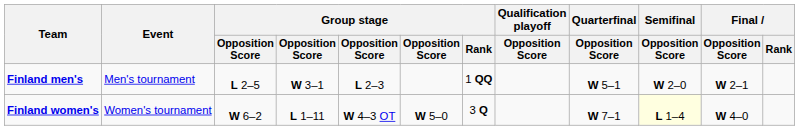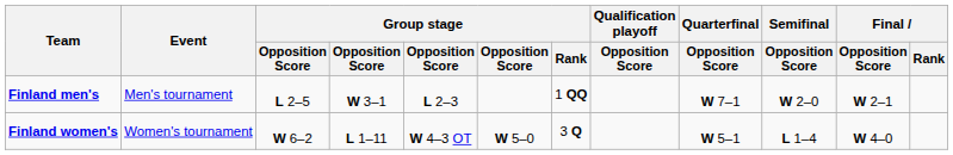 <table class="wikitable" style="font-size:90%">
 <tr>
 <th rowspan=2>Team</th>
 <th rowspan=2>Event</th>
 <th colspan=5>Group stage</th>
 <th>Qualification<br>playoff</th>
 <th>Quarterfinal</th>
 <th>Semifinal</th>
 <th colspan=2>Final / </th>
 </tr>
 <tr style="font-size:95%">
 <th>Opposition<br>Score</th>
 <th>Opposition<br>Score</th>
 <th>Opposition<br>Score</th>
 <th>Opposition<br>Score</th>
 <th>Rank</th>
 <th>Opposition<br>Score</th>
 <th>Opposition<br>Score</th>
 <th>Opposition<br>Score</th>
 <th>Opposition<br>Score</th>
 <th>Rank</th>
 </tr>
 <tr align=center>
 <td align=left><strong><a href='#'>Finland men's</a></strong></td>
 <td align=left><a href='#'>Men's tournament</a></td>
 <td><br><strong>L</strong> 2–5</td>
 <td><br><strong>W</strong> 3–1</td>
 <td><br><strong>L</strong> 2–3</td>
 <td></td>
 <td>1 <strong>QQ</strong></td>
 <td></td>
-<td><br><strong>W</strong> 5–1</td>
+<td><br><strong>W</strong> 7–1</td>
 <td><br><strong>W</strong> 2–0</td>
 <td><br><strong>W</strong> 2–1</td>
 <td></td>
 </tr>
 <tr align=center>
 <td align=left><strong><a href='#'>Finland women's</a></strong></td>
 <td align=left><a href='#'>Women's tournament</a></td>
 <td><br><strong>W</strong> 6–2</td>
 <td><br><strong>L</strong> 1–11</td>
 <td><br><strong>W</strong> 4–3 <a href='#'>OT</a></td>
 <td><br><strong>W</strong> 5–0</td>
 <td>3 <strong>Q</strong></td>
 <td></td>
-<td><br><strong>W</strong> 7–1</td>
-<td style="background: lightyellow;"><br><strong>L</strong> 1–4</td>
+<td><br><strong>W</strong> 5–1</td>
+<td><br><strong>L</strong> 1–4</td>
 <td><br><strong>W</strong> 4–0</td>
 <td></td>
 </tr>
 </table>
